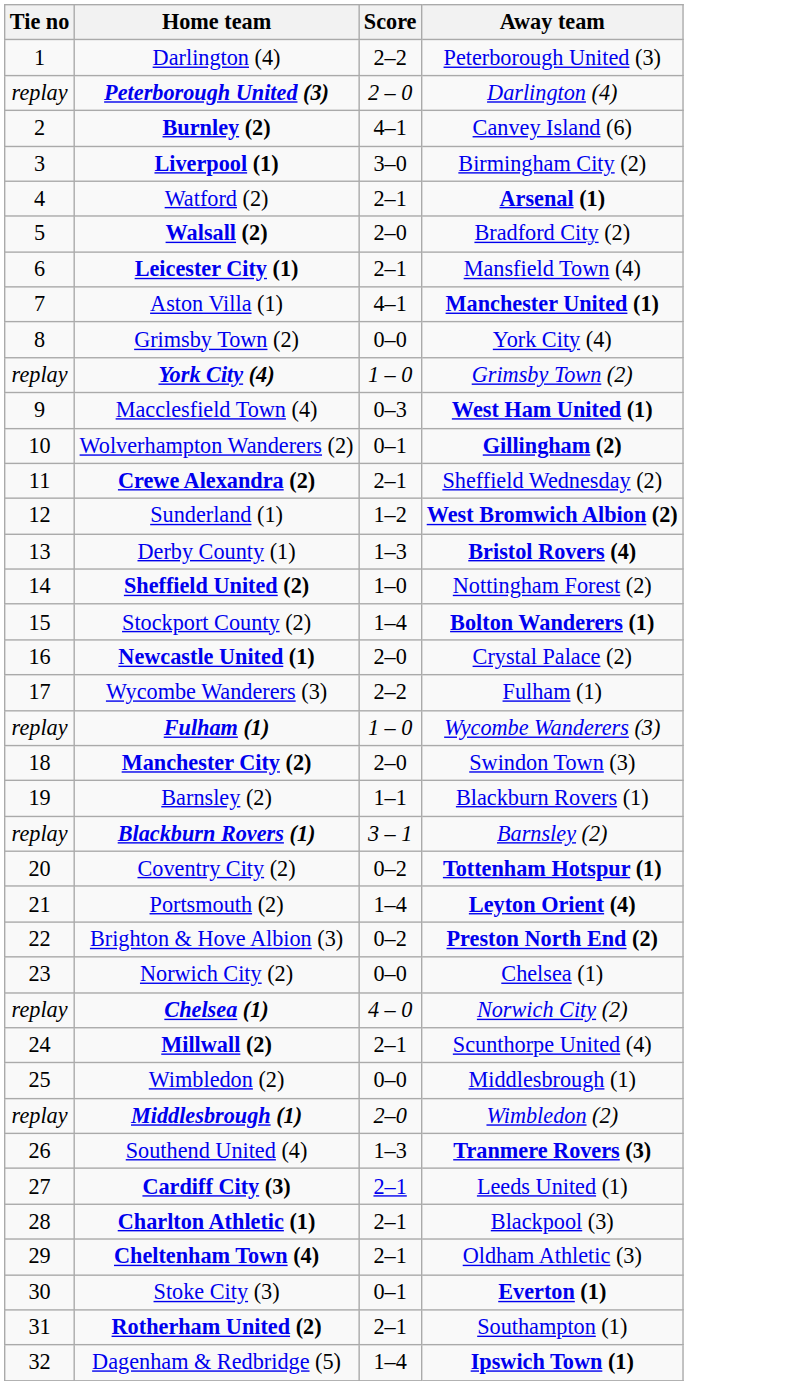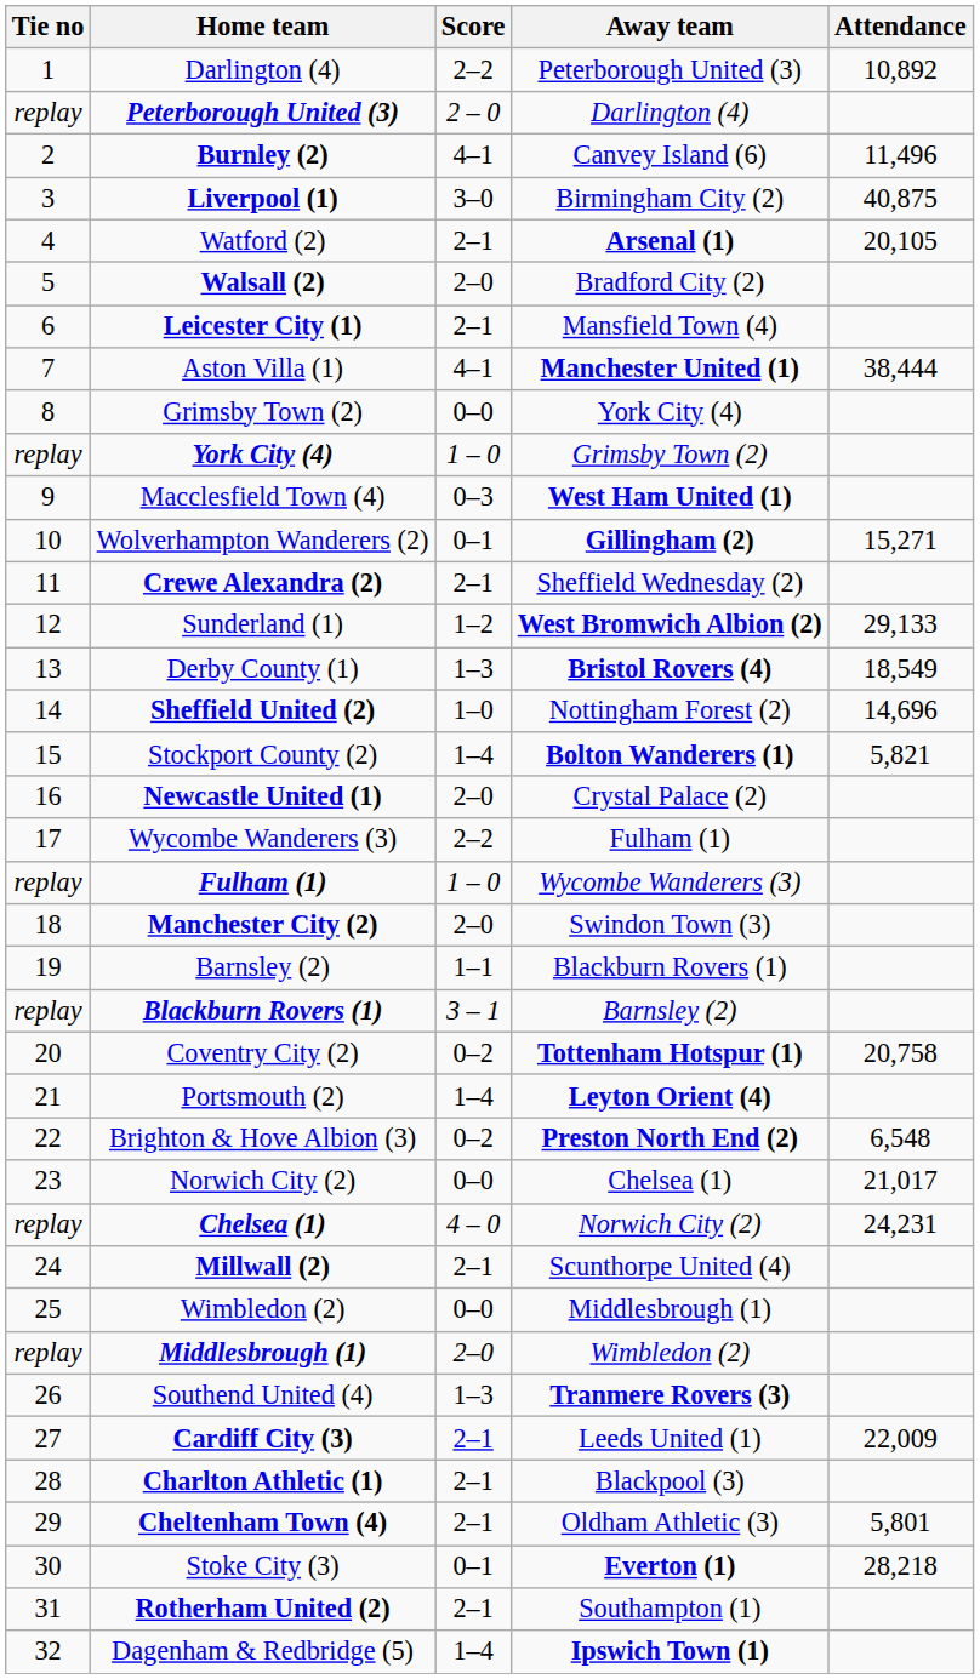 <table class="wikitable" style="text-align: center">
 <tr>
 <th>Tie no</th>
 <th>Home team</th>
 <th>Score</th>
 <th>Away team</th>
+<th>Attendance</th>
 </tr>
 <tr>
 <td>1</td>
 <td><a href='#'>Darlington</a> (4)</td>
 <td>2–2</td>
 <td><a href='#'>Peterborough United</a> (3)</td>
+<td>10,892</td>
 </tr>
 <tr>
 <td><em>replay</em></td>
 <td><strong><em><a href='#'>Peterborough United</a> (3)</em></strong></td>
 <td><em>2 – 0</em></td>
 <td><em><a href='#'>Darlington</a> (4)</em></td>
+<td></td>
 </tr>
 <tr>
 <td>2</td>
 <td><strong><a href='#'>Burnley</a> (2)</strong></td>
 <td>4–1</td>
 <td><a href='#'>Canvey Island</a> (6)</td>
+<td>11,496</td>
 </tr>
 <tr>
 <td>3</td>
 <td><strong><a href='#'>Liverpool</a> (1)</strong></td>
 <td>3–0</td>
 <td><a href='#'>Birmingham City</a> (2)</td>
+<td>40,875</td>
 </tr>
 <tr>
 <td>4</td>
 <td><a href='#'>Watford</a> (2)</td>
 <td>2–1</td>
 <td><strong><a href='#'>Arsenal</a> (1)</strong></td>
+<td>20,105</td>
 </tr>
 <tr>
 <td>5</td>
 <td><strong><a href='#'>Walsall</a> (2)</strong></td>
 <td>2–0</td>
 <td><a href='#'>Bradford City</a> (2)</td>
+<td></td>
 </tr>
 <tr>
 <td>6</td>
 <td><strong><a href='#'>Leicester City</a> (1)</strong></td>
 <td>2–1</td>
 <td><a href='#'>Mansfield Town</a> (4)</td>
+<td></td>
 </tr>
 <tr>
 <td>7</td>
 <td><a href='#'>Aston Villa</a> (1)</td>
 <td>4–1</td>
 <td><strong><a href='#'>Manchester United</a> (1)</strong></td>
+<td>38,444</td>
 </tr>
 <tr>
 <td>8</td>
 <td><a href='#'>Grimsby Town</a> (2)</td>
 <td>0–0</td>
 <td><a href='#'>York City</a> (4)</td>
+<td></td>
 </tr>
 <tr>
 <td><em>replay</em></td>
 <td><strong><em><a href='#'>York City</a> (4)</em></strong></td>
 <td><em>1 – 0</em></td>
 <td><em><a href='#'>Grimsby Town</a> (2)</em></td>
+<td></td>
 </tr>
 <tr>
 <td>9</td>
 <td><a href='#'>Macclesfield Town</a> (4)</td>
 <td>0–3</td>
 <td><strong><a href='#'>West Ham United</a> (1)</strong></td>
+<td></td>
 </tr>
 <tr>
 <td>10</td>
 <td><a href='#'>Wolverhampton Wanderers</a> (2)</td>
 <td>0–1</td>
 <td><strong><a href='#'>Gillingham</a> (2)</strong></td>
+<td>15,271</td>
 </tr>
 <tr>
 <td>11</td>
 <td><strong><a href='#'>Crewe Alexandra</a> (2)</strong></td>
 <td>2–1</td>
 <td><a href='#'>Sheffield Wednesday</a> (2)</td>
+<td></td>
 </tr>
 <tr>
 <td>12</td>
 <td><a href='#'>Sunderland</a> (1)</td>
 <td>1–2</td>
 <td><strong><a href='#'>West Bromwich Albion</a> (2)</strong></td>
+<td>29,133</td>
 </tr>
 <tr>
 <td>13</td>
 <td><a href='#'>Derby County</a> (1)</td>
 <td>1–3</td>
 <td><strong><a href='#'>Bristol Rovers</a> (4)</strong></td>
+<td>18,549</td>
 </tr>
 <tr>
 <td>14</td>
 <td><strong><a href='#'>Sheffield United</a> (2)</strong></td>
 <td>1–0</td>
 <td><a href='#'>Nottingham Forest</a> (2)</td>
+<td>14,696</td>
 </tr>
 <tr>
 <td>15</td>
 <td><a href='#'>Stockport County</a> (2)</td>
 <td>1–4</td>
 <td><strong><a href='#'>Bolton Wanderers</a> (1)</strong></td>
+<td>5,821</td>
 </tr>
 <tr>
 <td>16</td>
 <td><strong><a href='#'>Newcastle United</a> (1)</strong></td>
 <td>2–0</td>
 <td><a href='#'>Crystal Palace</a> (2)</td>
+<td></td>
 </tr>
 <tr>
 <td>17</td>
 <td><a href='#'>Wycombe Wanderers</a> (3)</td>
 <td>2–2</td>
 <td><a href='#'>Fulham</a> (1)</td>
+<td></td>
 </tr>
 <tr>
 <td><em>replay</em></td>
 <td><strong><em><a href='#'>Fulham</a> (1)</em></strong></td>
 <td><em>1 – 0</em></td>
 <td><em><a href='#'>Wycombe Wanderers</a> (3)</em></td>
+<td></td>
 </tr>
 <tr>
 <td>18</td>
 <td><strong><a href='#'>Manchester City</a> (2)</strong></td>
 <td>2–0</td>
 <td><a href='#'>Swindon Town</a> (3)</td>
+<td></td>
 </tr>
 <tr>
 <td>19</td>
 <td><a href='#'>Barnsley</a> (2)</td>
 <td>1–1</td>
 <td><a href='#'>Blackburn Rovers</a> (1)</td>
+<td></td>
 </tr>
 <tr>
 <td><em>replay</em></td>
 <td><strong><em><a href='#'>Blackburn Rovers</a> (1)</em></strong></td>
 <td><em>3 – 1</em></td>
 <td><em><a href='#'>Barnsley</a> (2)</em></td>
+<td></td>
 </tr>
 <tr>
 <td>20</td>
 <td><a href='#'>Coventry City</a> (2)</td>
 <td>0–2</td>
 <td><strong><a href='#'>Tottenham Hotspur</a> (1)</strong></td>
+<td>20,758</td>
 </tr>
 <tr>
 <td>21</td>
 <td><a href='#'>Portsmouth</a> (2)</td>
 <td>1–4</td>
 <td><strong><a href='#'>Leyton Orient</a> (4)</strong></td>
+<td></td>
 </tr>
 <tr>
 <td>22</td>
 <td><a href='#'>Brighton & Hove Albion</a> (3)</td>
 <td>0–2</td>
 <td><strong><a href='#'>Preston North End</a> (2)</strong></td>
+<td>6,548</td>
 </tr>
 <tr>
 <td>23</td>
 <td><a href='#'>Norwich City</a> (2)</td>
 <td>0–0</td>
 <td><a href='#'>Chelsea</a> (1)</td>
+<td>21,017</td>
 </tr>
 <tr>
 <td><em>replay</em></td>
 <td><strong><em><a href='#'>Chelsea</a> (1)</em></strong></td>
 <td><em>4 – 0</em></td>
 <td><em><a href='#'>Norwich City</a> (2)</em></td>
+<td>24,231</td>
 </tr>
 <tr>
 <td>24</td>
 <td><strong><a href='#'>Millwall</a> (2)</strong></td>
 <td>2–1</td>
 <td><a href='#'>Scunthorpe United</a> (4)</td>
+<td></td>
 </tr>
 <tr>
 <td>25</td>
 <td><a href='#'>Wimbledon</a> (2)</td>
 <td>0–0</td>
 <td><a href='#'>Middlesbrough</a> (1)</td>
+<td></td>
 </tr>
 <tr>
 <td><em>replay</em></td>
 <td><strong><em><a href='#'>Middlesbrough</a> (1)</em></strong></td>
 <td><em>2–0</em></td>
 <td><em><a href='#'>Wimbledon</a> (2)</em></td>
+<td></td>
 </tr>
 <tr>
 <td>26</td>
 <td><a href='#'>Southend United</a> (4)</td>
 <td>1–3</td>
 <td><strong><a href='#'>Tranmere Rovers</a> (3)</strong></td>
+<td></td>
 </tr>
 <tr>
 <td>27</td>
 <td><strong><a href='#'>Cardiff City</a> (3)</strong></td>
 <td><a href='#'>2–1</a></td>
 <td><a href='#'>Leeds United</a> (1)</td>
+<td>22,009</td>
 </tr>
 <tr>
 <td>28</td>
 <td><strong><a href='#'>Charlton Athletic</a> (1)</strong></td>
 <td>2–1</td>
 <td><a href='#'>Blackpool</a> (3)</td>
+<td></td>
 </tr>
 <tr>
 <td>29</td>
 <td><strong><a href='#'>Cheltenham Town</a> (4)</strong></td>
 <td>2–1</td>
 <td><a href='#'>Oldham Athletic</a> (3)</td>
+<td>5,801</td>
 </tr>
 <tr>
 <td>30</td>
 <td><a href='#'>Stoke City</a> (3)</td>
 <td>0–1</td>
 <td><strong><a href='#'>Everton</a> (1)</strong></td>
+<td>28,218</td>
 </tr>
 <tr>
 <td>31</td>
 <td><strong><a href='#'>Rotherham United</a> (2)</strong></td>
 <td>2–1</td>
 <td><a href='#'>Southampton</a> (1)</td>
+<td></td>
 </tr>
 <tr>
 <td>32</td>
 <td><a href='#'>Dagenham & Redbridge</a> (5)</td>
 <td>1–4</td>
 <td><strong><a href='#'>Ipswich Town</a> (1)</strong></td>
+<td></td>
 </tr>
 </table>
